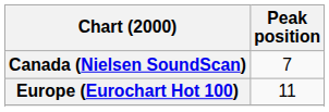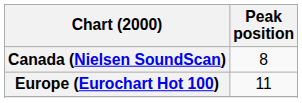 <table class="wikitable sortable plainrowheaders" style="text-align:center">
 <tr>
 <th>Chart (2000)</th>
 <th>Peak<br>position</th>
 </tr>
 <tr>
 <th scope="row">Canada (<a href='#'>Nielsen SoundScan</a>)</th>
-<td>7</td>
+<td>8</td>
 </tr>
 <tr>
 <th scope="row">Europe (<a href='#'>Eurochart Hot 100</a>)</th>
 <td>11</td>
 </tr>
 <tr>
 </tr>
 <tr>
 </tr>
 <tr>
 </tr>
 <tr>
 </tr>
 <tr>
 </tr>
 <tr>
 </tr>
 <tr>
 </tr>
 <tr>
 </tr>
 <tr>
 </tr>
 <tr>
 </tr>
 <tr>
 </tr>
 </table>
